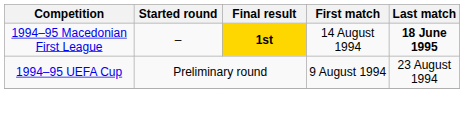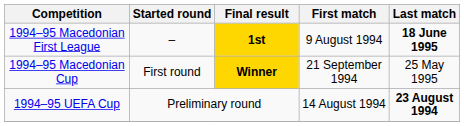 <table class="wikitable" style="text-align: center;">
 <tr>
 <th width="230">Competition</th>
 <th width="160">Started round</th>
 <th width="160">Final result</th>
 <th width="150">First match</th>
 <th width="120">Last match</th>
 </tr>
 <tr>
 <td><a href='#'>1994–95 Macedonian First League</a></td>
 <td>–</td>
 <td bgcolor=gold><strong>1st</strong></td>
-<td>14 August 1994</td>
+<td>9 August 1994</td>
 <td><strong>18 June 1995</strong></td>
+</tr>
+<tr>
+<td><a href='#'>1994–95 Macedonian Cup</a></td>
+<td>First round</td>
+<td bgcolor=gold><strong>Winner</strong></td>
+<td>21 September 1994</td>
+<td>25 May 1995</td>
 </tr>
 <tr>
 <td><a href='#'>1994–95 UEFA Cup</a></td>
 <td colspan=2>Preliminary round</td>
-<td>9 August 1994</td>
-<td>23 August 1994</td>
+<td>14 August 1994</td>
+<td><strong>23 August 1994</strong></td>
 </tr>
 <tr>
 </tr>
 </table>
